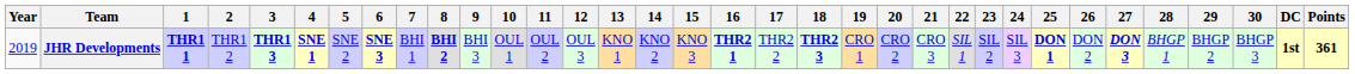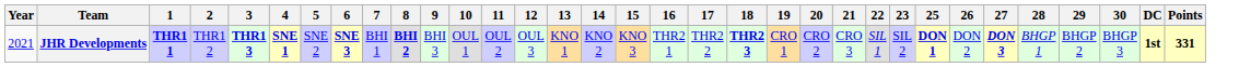 <table class="wikitable" style="text-align:center; font-size:85%">
 <tr>
 <th>Year</th>
 <th>Team</th>
 <th>1</th>
 <th>2</th>
 <th>3</th>
 <th>4</th>
 <th>5</th>
 <th>6</th>
 <th>7</th>
 <th>8</th>
 <th>9</th>
 <th>10</th>
 <th>11</th>
 <th>12</th>
 <th>13</th>
 <th>14</th>
 <th>15</th>
 <th>16</th>
 <th>17</th>
 <th>18</th>
 <th>19</th>
 <th>20</th>
 <th>21</th>
 <th>22</th>
 <th>23</th>
-<th>24</th>
 <th>25</th>
 <th>26</th>
 <th>27</th>
 <th>28</th>
 <th>29</th>
 <th>30</th>
 <th>DC</th>
 <th>Points</th>
 </tr>
 <tr>
-<td><a href='#'>2019</a></td>
+<td><a href='#'>2021</a></td>
 <th nowrap><a href='#'>JHR Developments</a></th>
 <td style="background:#CFCFFF"><strong><a href='#'>THR1<br>1</a></strong><br></td>
 <td style="background:#CFCFFF"><a href='#'>THR1<br>2</a><br></td>
 <td style="background:#DFFFDF"><strong><a href='#'>THR1<br>3</a></strong><br></td>
 <td style="background:#FFFFBF"><strong><a href='#'>SNE<br>1</a></strong><br></td>
 <td style="background:#CFCFFF"><a href='#'>SNE<br>2</a><br></td>
 <td style="background:#FFFFBF"><strong><a href='#'>SNE<br>3</a></strong><br></td>
 <td style="background:#CFCFFF"><a href='#'>BHI<br>1</a><br></td>
 <td style="background:#DFDFDF"><strong><a href='#'>BHI<br>2</a></strong><br></td>
 <td style="background:#DFFFDF"><a href='#'>BHI<br>3</a><br></td>
 <td style="background:#DFDFDF"><a href='#'>OUL<br>1</a><br></td>
 <td style="background:#CFCFFF"><a href='#'>OUL<br>2</a><br></td>
 <td style="background:#DFFFDF"><a href='#'>OUL<br>3</a><br></td>
 <td style="background:#FFDF9F"><a href='#'>KNO<br>1</a><br></td>
 <td style="background:#CFCFFF"><a href='#'>KNO<br>2</a><br></td>
 <td style="background:#FFDF9F"><a href='#'>KNO<br>3</a><br></td>
-<td style="background:#DFFFDF"><strong><a href='#'>THR2<br>1</a><br></strong></td>
+<td style="background:#DFFFDF"><a href='#'>THR2<br>1</a><br></td>
 <td style="background:#DFFFDF"><a href='#'>THR2<br>2</a><br></td>
 <td style="background:#DFFFDF"><strong><a href='#'>THR2<br>3</a><br></strong></td>
 <td style="background:#FFDF9F"><a href='#'>CRO<br>1</a><br></td>
 <td style="background:#CFCFFF"><a href='#'>CRO<br>2</a><br></td>
 <td style="background:#DFFFDF"><a href='#'>CRO<br>3</a><br></td>
 <td style="background:#DFDFDF"><em><a href='#'>SIL<br>1</a></em><br></td>
 <td style="background:#CFCFFF"><a href='#'>SIL<br>2</a><br></td>
-<td style="background:#EFCFFF"><a href='#'>SIL<br>3</a><br></td>
 <td style="background:#FFFFBF"><strong><a href='#'>DON<br>1</a></strong><br></td>
 <td style="background:#DFFFDF"><a href='#'>DON<br>2</a><br></td>
 <td style="background:#FFFFBF"><strong><em><a href='#'>DON<br>3</a></em></strong><br></td>
 <td style="background:#DFFFDF"><em><a href='#'>BHGP<br>1</a></em><br></td>
 <td style="background:#DFFFDF"><a href='#'>BHGP<br>2</a><br></td>
 <td style="background:#DFFFDF"><a href='#'>BHGP<br>3</a><br></td>
 <th style="background:#FFFFBF">1st</th>
-<th style="background:#FFFFBF">361</th>
+<th style="background:#FFFFBF">331</th>
 </tr>
 </table>
